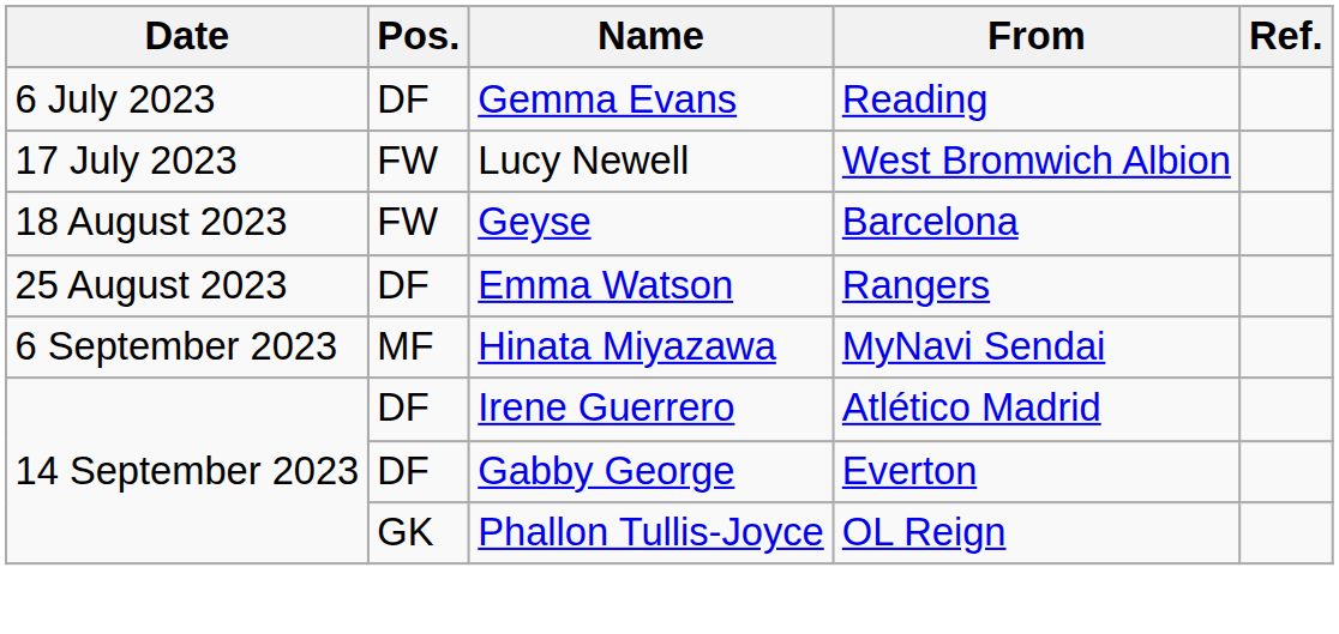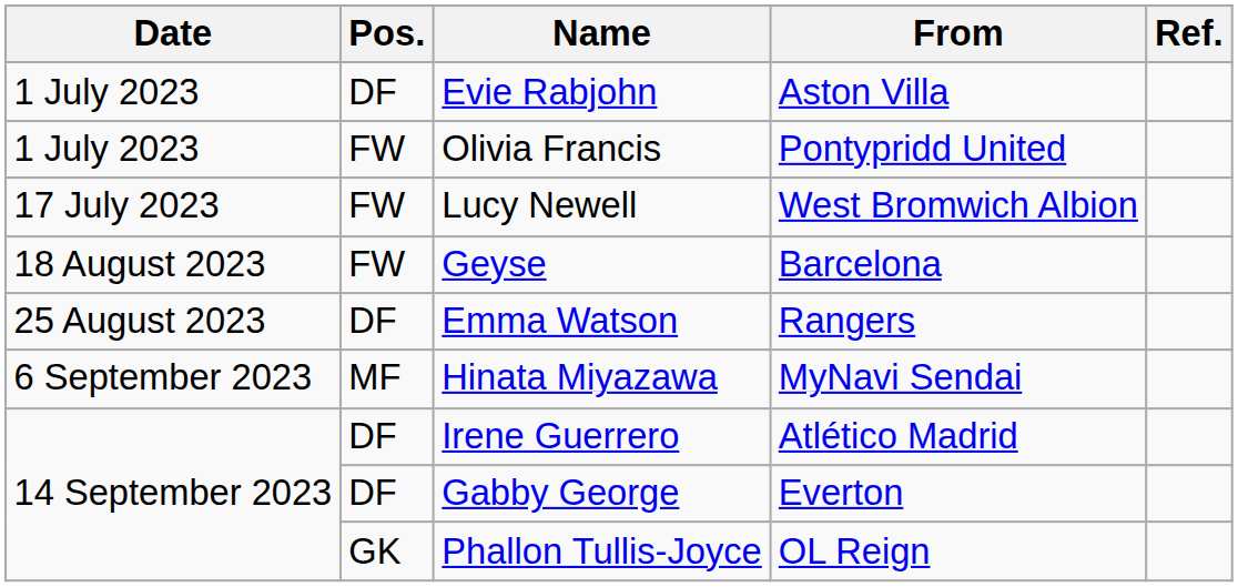 <table class="wikitable">
 <tr>
 <th>Date</th>
 <th>Pos.</th>
 <th>Name</th>
 <th>From</th>
 <th>Ref.</th>
 </tr>
 <tr>
-<td>6 July 2023</td>
+<td>1 July 2023</td>
 <td>DF</td>
-<td> <a href='#'>Gemma Evans</a></td>
-<td> <a href='#'>Reading</a></td>
+<td> <a href='#'>Evie Rabjohn</a></td>
+<td> <a href='#'>Aston Villa</a></td>
+<td></td>
+</tr>
+<tr>
+<td>1 July 2023</td>
+<td>FW</td>
+<td> Olivia Francis</td>
+<td> <a href='#'>Pontypridd United</a></td>
 <td></td>
 </tr>
 <tr>
 <td>17 July 2023</td>
 <td>FW</td>
 <td> Lucy Newell</td>
 <td> <a href='#'>West Bromwich Albion</a></td>
 <td></td>
 </tr>
 <tr>
 <td>18 August 2023</td>
 <td>FW</td>
 <td> <a href='#'>Geyse</a></td>
 <td> <a href='#'>Barcelona</a></td>
 <td></td>
 </tr>
 <tr>
 <td>25 August 2023</td>
 <td>DF</td>
 <td> <a href='#'>Emma Watson</a></td>
 <td> <a href='#'>Rangers</a></td>
 <td></td>
 </tr>
 <tr>
 <td>6 September 2023</td>
 <td>MF</td>
 <td> <a href='#'>Hinata Miyazawa</a></td>
 <td> <a href='#'>MyNavi Sendai</a></td>
 <td></td>
 </tr>
 <tr>
 <td rowspan=3>14 September 2023</td>
 <td>DF</td>
 <td> <a href='#'>Irene Guerrero</a></td>
 <td> <a href='#'>Atlético Madrid</a></td>
 <td></td>
 </tr>
 <tr>
 <td>DF</td>
 <td> <a href='#'>Gabby George</a></td>
 <td> <a href='#'>Everton</a></td>
 <td></td>
 </tr>
 <tr>
 <td>GK</td>
 <td> <a href='#'>Phallon Tullis-Joyce</a></td>
 <td> <a href='#'>OL Reign</a></td>
 <td></td>
 </tr>
 </table>
